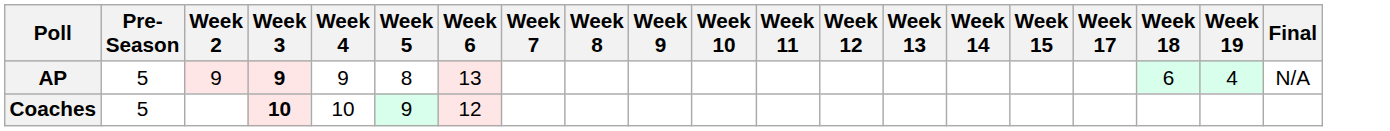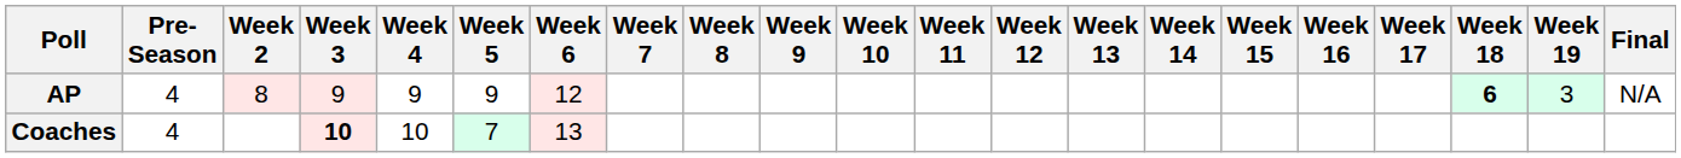 <table class="wikitable" style="white-space:nowrap;font-size:90%">
 <tr>
 <th>Poll</th>
 <th>Pre-<br>Season</th>
 <th>Week<br>2</th>
 <th>Week<br>3</th>
 <th>Week<br>4</th>
 <th>Week<br>5</th>
 <th>Week<br>6</th>
 <th>Week<br>7</th>
 <th>Week<br>8</th>
 <th>Week<br>9</th>
 <th>Week<br>10</th>
 <th>Week<br>11</th>
 <th>Week<br>12</th>
 <th>Week<br>13</th>
 <th>Week<br>14</th>
 <th>Week<br>15</th>
+<th>Week<br>16</th>
 <th>Week<br>17</th>
 <th>Week<br>18</th>
 <th>Week<br>19</th>
 <th>Final</th>
 </tr>
 <tr style="text-align:center;">
 <th>AP</th>
-<td style="background:#FFF;">5</td>
+<td style="background:#FFF;">4</td>
+<td style="background:#FFE6E6;">8</td>
 <td style="background:#FFE6E6;">9</td>
-<td style="background:#FFE6E6;"><strong>9</strong></td>
 <td style="background:#FFF;">9</td>
-<td style="background:#FFF;">8</td>
-<td style="background:#FFE6E6;">13</td>
+<td style="background:#FFF;">9</td>
+<td style="background:#FFE6E6;">12</td>
 <td style="background:#FFF;"></td>
 <td style="background:#FFF;"></td>
 <td style="background:#FFF;"></td>
 <td style="background:#FFF;"></td>
 <td style="background:#FFF;"></td>
 <td style="background:#FFF;"></td>
 <td style="background:#FFF;"></td>
 <td style="background:#FFF;"></td>
 <td style="background:#FFF;"></td>
 <td style="background:#FFF;"></td>
-<td style="background:#D8FFEB;">6</td>
-<td style="background:#D8FFEB;">4</td>
+<td style="background:#FFF;"></td>
+<td style="background:#D8FFEB;"><strong>6</strong></td>
+<td style="background:#D8FFEB;">3</td>
 <td style="background:#FFF;">N/A</td>
 </tr>
 <tr style="text-align:center;">
 <th>Coaches</th>
-<td style="background:#FFF;">5</td>
+<td style="background:#FFF;">4</td>
 <td style="background:#FFF;"></td>
 <td style="background:#FFE6E6;"><strong>10</strong></td>
 <td style="background:#FFF;">10</td>
-<td style="background:#D8FFEB;">9</td>
-<td style="background:#FFE6E6;">12</td>
+<td style="background:#D8FFEB;">7</td>
+<td style="background:#FFE6E6;">13</td>
+<td style="background:#FFF;"></td>
 <td style="background:#FFF;"></td>
 <td style="background:#FFF;"></td>
 <td style="background:#FFF;"></td>
 <td style="background:#FFF;"></td>
 <td style="background:#FFF;"></td>
 <td style="background:#FFF;"></td>
 <td style="background:#FFF;"></td>
 <td style="background:#FFF;"></td>
 <td style="background:#FFF;"></td>
 <td style="background:#FFF;"></td>
 <td style="background:#FFF;"></td>
 <td style="background:#FFF;"></td>
 <td style="background:#FFF;"></td>
 </tr>
 </table>
